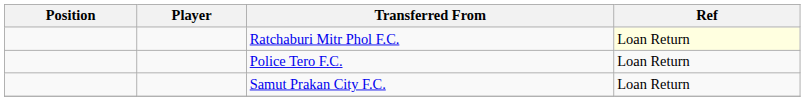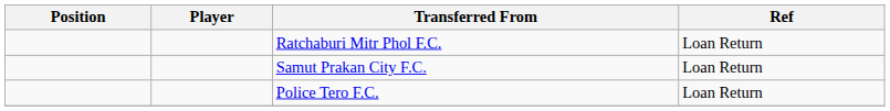 <table class="wikitable sortable" style="width:70%; text-align:center; font-size:100%; text-align:left;">
 <tr>
 <th><strong>Position</strong></th>
 <th><strong>Player</strong></th>
 <th><strong>Transferred From</strong></th>
 <th><strong>Ref</strong></th>
 </tr>
 <tr>
 <td></td>
 <td></td>
 <td> <a href='#'>Ratchaburi Mitr Phol F.C.</a></td>
-<td style="background: lightyellow;">Loan Return</td>
-</tr>
-<tr>
-<td></td>
-<td></td>
-<td> <a href='#'>Police Tero F.C.</a></td>
 <td>Loan Return</td>
 </tr>
 <tr>
 <td></td>
 <td></td>
 <td> <a href='#'>Samut Prakan City F.C.</a></td>
 <td>Loan Return</td>
 </tr>
 <tr>
+<td></td>
+<td></td>
+<td> <a href='#'>Police Tero F.C.</a></td>
+<td>Loan Return</td>
+</tr>
+<tr>
 </tr>
 </table>
